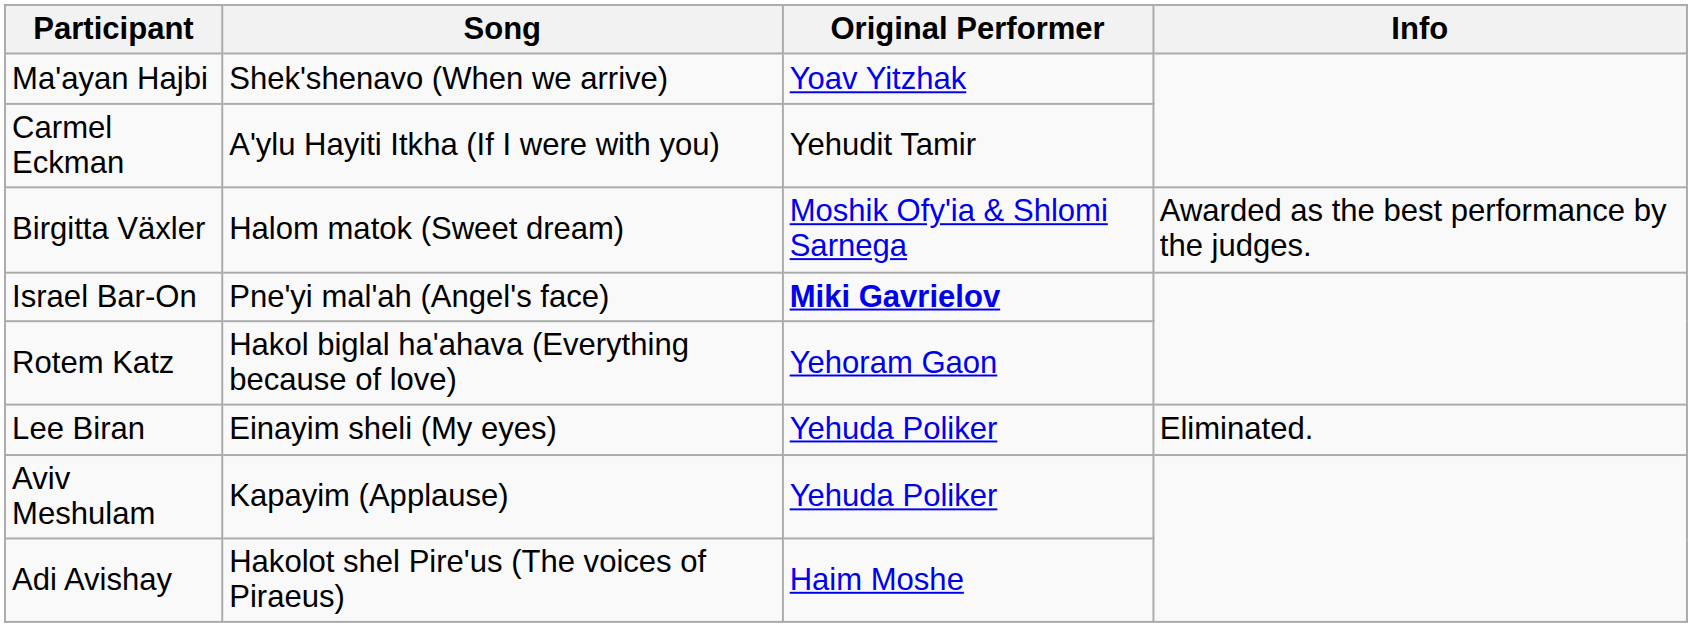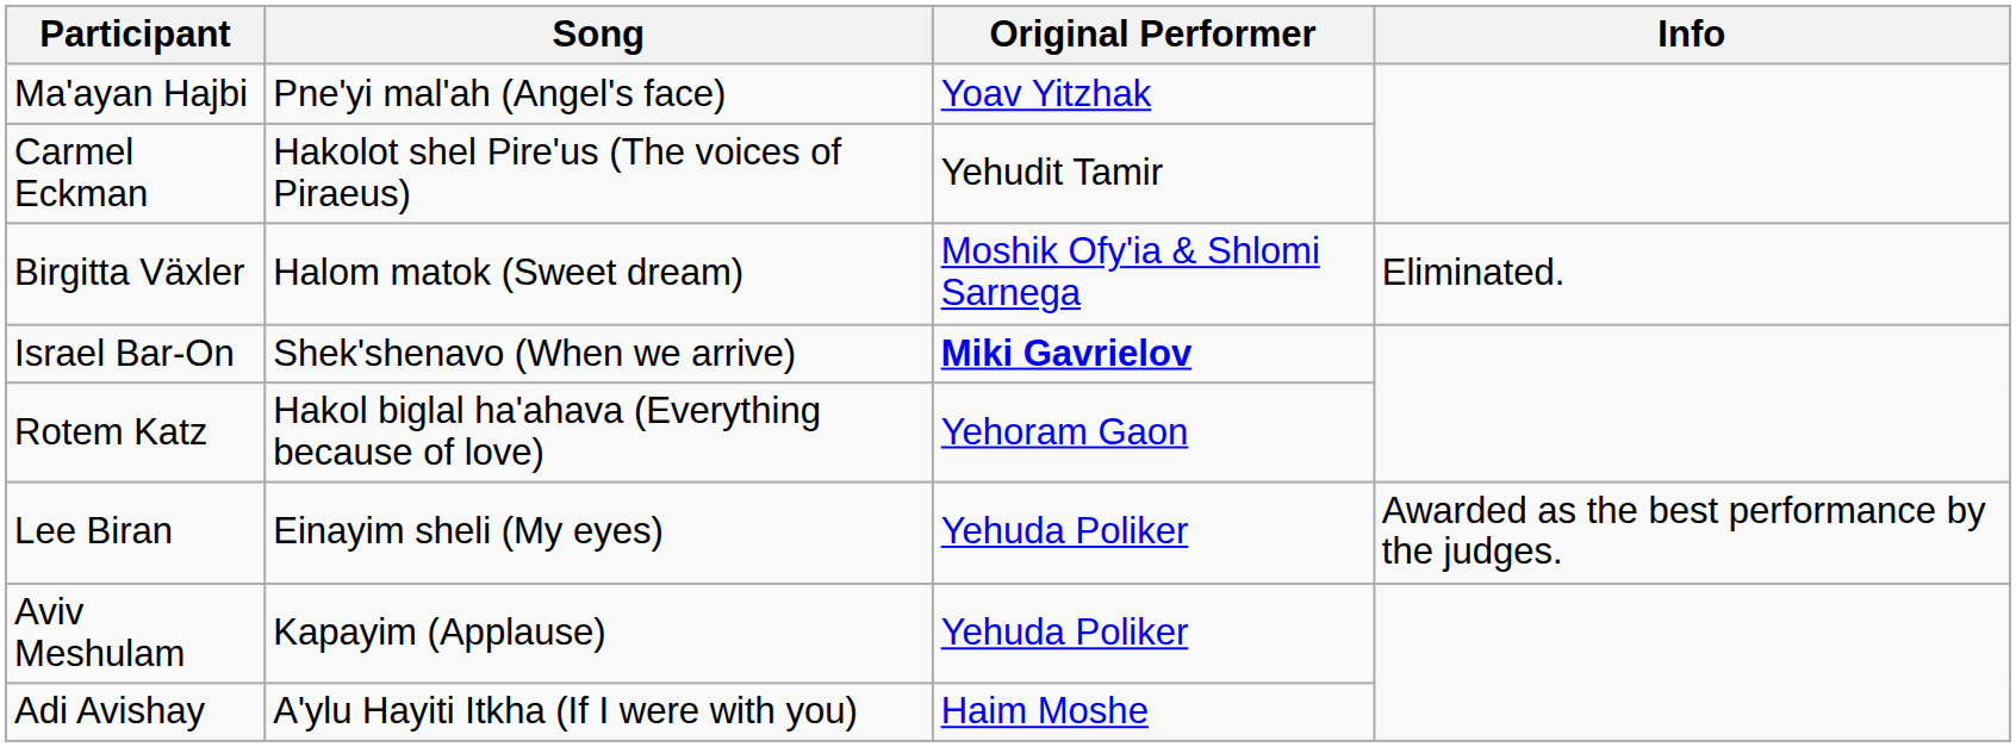 <table class="wikitable">
 <tr>
 <th>Participant</th>
 <th>Song</th>
 <th>Original Performer</th>
 <th>Info</th>
 </tr>
 <tr>
 <td>Ma'ayan Hajbi</td>
-<td>Shek'shenavo (When we arrive)</td>
+<td>Pne'yi mal'ah (Angel's face)</td>
 <td><a href='#'>Yoav Yitzhak</a></td>
 </tr>
 <tr>
 <td>Carmel Eckman</td>
-<td>A'ylu Hayiti Itkha (If I were with you)</td>
+<td>Hakolot shel Pire'us (The voices of Piraeus)</td>
 <td>Yehudit Tamir</td>
 </tr>
 <tr>
 <td>Birgitta Växler</td>
 <td>Halom matok (Sweet dream)</td>
 <td><a href='#'>Moshik Ofy'ia & Shlomi Sarnega</a></td>
-<td>Awarded as the best performance by the judges.</td>
+<td>Eliminated.</td>
 </tr>
 <tr>
 <td>Israel Bar-On</td>
-<td>Pne'yi mal'ah (Angel's face)</td>
+<td>Shek'shenavo (When we arrive)</td>
 <td><strong><a href='#'>Miki Gavrielov</a></strong></td>
 </tr>
 <tr>
 <td>Rotem Katz</td>
 <td>Hakol biglal ha'ahava (Everything because of love)</td>
 <td><a href='#'>Yehoram Gaon</a></td>
 </tr>
 <tr>
 <td>Lee Biran</td>
 <td>Einayim sheli (My eyes)</td>
 <td><a href='#'>Yehuda Poliker</a></td>
-<td>Eliminated.</td>
+<td>Awarded as the best performance by the judges.</td>
 </tr>
 <tr>
 <td>Aviv Meshulam</td>
 <td>Kapayim (Applause)</td>
 <td><a href='#'>Yehuda Poliker</a></td>
 </tr>
 <tr>
 <td>Adi Avishay</td>
-<td>Hakolot shel Pire'us (The voices of Piraeus)</td>
+<td>A'ylu Hayiti Itkha (If I were with you)</td>
 <td><a href='#'>Haim Moshe</a></td>
 </tr>
 </table>
